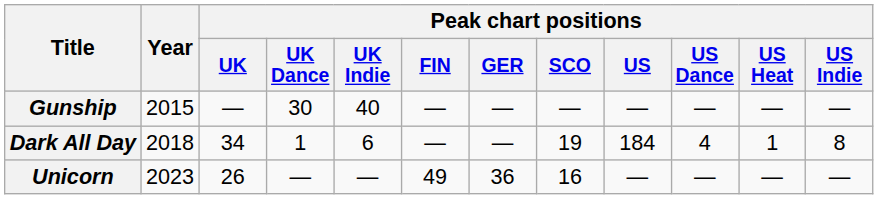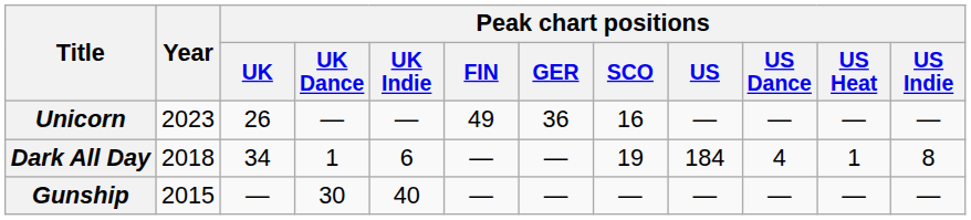 <table class="wikitable plainrowheaders">
 <tr>
 <th scope="col" rowspan="2">Title</th>
 <th scope="col" rowspan="2">Year</th>
 <th scope="col" colspan="10">Peak chart positions</th>
 </tr>
 <tr>
 <th scope="col" style="width:3em;font-size:90%"><a href='#'>UK</a><br></th>
 <th scope="col" style="width:3em;font-size:90%"><a href='#'>UK<br>Dance</a><br></th>
 <th scope="col" style="width:3em;font-size:90%"><a href='#'>UK<br>Indie</a><br></th>
 <th scope="col" style="width:3em;font-size:90%"><a href='#'>FIN</a><br></th>
 <th scope="col" style="width:3em;font-size:90%"><a href='#'>GER</a><br></th>
 <th scope="col" style="width:3em;font-size:90%"><a href='#'>SCO</a><br></th>
 <th scope="col" style="width:3em;font-size:90%"><a href='#'>US</a><br></th>
 <th scope="col" style="width:3em;font-size:90%"><a href='#'>US<br>Dance</a><br></th>
 <th scope="col" style="width:3em;font-size:90%"><a href='#'>US<br>Heat</a><br></th>
 <th scope="col" style="width:3em;font-size:90%"><a href='#'>US<br>Indie</a><br></th>
 </tr>
 <tr>
-<th scope="row"><em>Gunship</em></th>
-<td>2015</td>
-<td align=center>—</td>
-<td align=center>30</td>
-<td align=center>40</td>
+<th scope="row"><em>Unicorn</em></th>
+<td>2023</td>
+<td align=center>26</td>
 <td align=center>—</td>
 <td align=center>—</td>
-<td align=center>—</td>
+<td align=center>49</td>
+<td align=center>36</td>
+<td align=center>16</td>
 <td align=center>—</td>
 <td align=center>—</td>
 <td align=center>—</td>
 <td align=center>—</td>
 </tr>
 <tr>
 <th scope="row"><em>Dark All Day</em></th>
 <td>2018</td>
 <td align=center>34</td>
 <td align=center>1</td>
 <td align=center>6</td>
 <td align=center>—</td>
 <td align=center>—</td>
 <td align=center>19</td>
 <td align=center>184</td>
 <td align=center>4</td>
 <td align=center>1</td>
 <td align=center>8</td>
 </tr>
 <tr>
-<th scope="row"><em>Unicorn</em></th>
-<td>2023</td>
-<td align=center>26</td>
+<th scope="row"><em>Gunship</em></th>
+<td>2015</td>
+<td align=center>—</td>
+<td align=center>30</td>
+<td align=center>40</td>
 <td align=center>—</td>
 <td align=center>—</td>
-<td align=center>49</td>
-<td align=center>36</td>
-<td align=center>16</td>
+<td align=center>—</td>
 <td align=center>—</td>
 <td align=center>—</td>
 <td align=center>—</td>
 <td align=center>—</td>
 </tr>
 </table>
